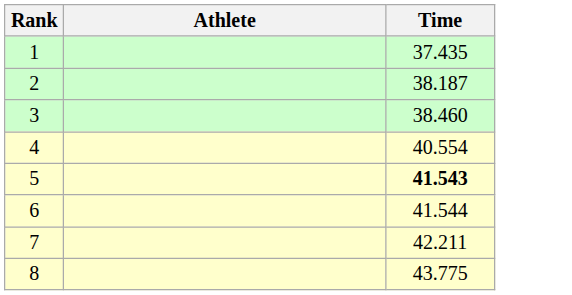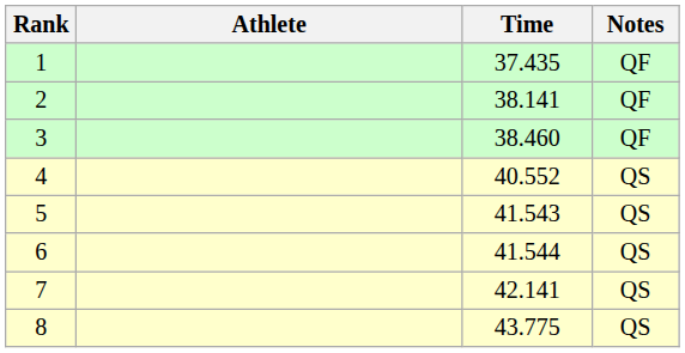 <table class=wikitable style="text-align:center">
 <tr>
 <th width=40>Rank</th>
 <th width=250>Athlete</th>
 <th width=80>Time</th>
+<th width=50>Notes</th>
 </tr>
 <tr bgcolor="ccffcc">
 <td>1</td>
 <td align=left></td>
 <td>37.435</td>
+<td>QF</td>
 </tr>
 <tr bgcolor="ccffcc">
 <td>2</td>
 <td align=left></td>
-<td>38.187</td>
+<td>38.141</td>
+<td>QF</td>
 </tr>
 <tr bgcolor="ccffcc">
 <td>3</td>
 <td align=left></td>
 <td>38.460</td>
+<td>QF</td>
 </tr>
 <tr bgcolor="#ffffcc">
 <td>4</td>
 <td align=left></td>
-<td>40.554</td>
+<td>40.552</td>
+<td>QS</td>
 </tr>
 <tr bgcolor="#ffffcc">
 <td>5</td>
 <td align=left></td>
-<td><strong>41.543</strong></td>
+<td>41.543</td>
+<td>QS</td>
 </tr>
 <tr bgcolor="#ffffcc">
 <td>6</td>
 <td align=left></td>
 <td>41.544</td>
+<td>QS</td>
 </tr>
 <tr bgcolor="#ffffcc">
 <td>7</td>
 <td align=left></td>
-<td>42.211</td>
+<td>42.141</td>
+<td>QS</td>
 </tr>
 <tr bgcolor="#ffffcc">
 <td>8</td>
 <td align=left></td>
 <td>43.775</td>
+<td>QS</td>
 </tr>
 </table>
